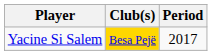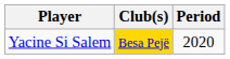 <table class="wikitable collapsible collapsed" style="text-align:center">
 <tr>
 <th scope="col">Player</th>
 <th scope="col" class="unsortable">Club(s)</th>
 <th scope="col">Period</th>
 </tr>
 <tr>
 <td align="left"><a href='#'>Yacine Si Salem</a></td>
 <td style="background: gold;"><small><a href='#'>Besa Pejë</a></small></td>
-<td>2017</td>
+<td>2020</td>
 </tr>
 </table>
